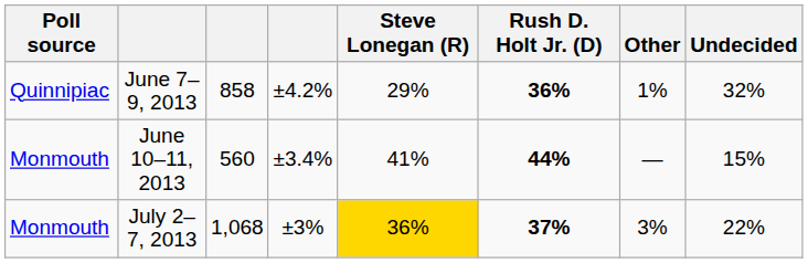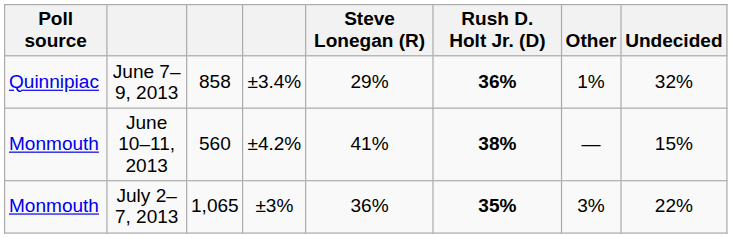 <table class="wikitable"  style="text-align:center">
 <tr valign= bottom>
 <th>Poll source</th>
 <th></th>
 <th></th>
 <th></th>
 <th style="width:100px;">Steve<br>Lonegan (R)</th>
 <th style="width:100px;">Rush D.<br>Holt Jr. (D)</th>
 <th>Other</th>
 <th>Undecided</th>
 </tr>
 <tr>
 <td align=left><a href='#'>Quinnipiac</a></td>
 <td>June 7–9, 2013</td>
 <td>858</td>
-<td>±4.2%</td>
+<td>±3.4%</td>
 <td>29%</td>
 <td><strong>36%</strong></td>
 <td>1%</td>
 <td>32%</td>
 </tr>
 <tr>
 <td align=left><a href='#'>Monmouth</a></td>
 <td>June 10–11, 2013</td>
 <td>560</td>
-<td>±3.4%</td>
+<td>±4.2%</td>
 <td>41%</td>
-<td><strong>44%</strong></td>
+<td><strong>38%</strong></td>
 <td>—</td>
 <td>15%</td>
 </tr>
 <tr>
 <td align=left><a href='#'>Monmouth</a></td>
 <td>July 2–7, 2013</td>
-<td>1,068</td>
+<td>1,065</td>
 <td>±3%</td>
-<td style="background: gold;">36%</td>
-<td><strong>37%</strong></td>
+<td>36%</td>
+<td><strong>35%</strong></td>
 <td>3%</td>
 <td>22%</td>
 </tr>
 </table>
